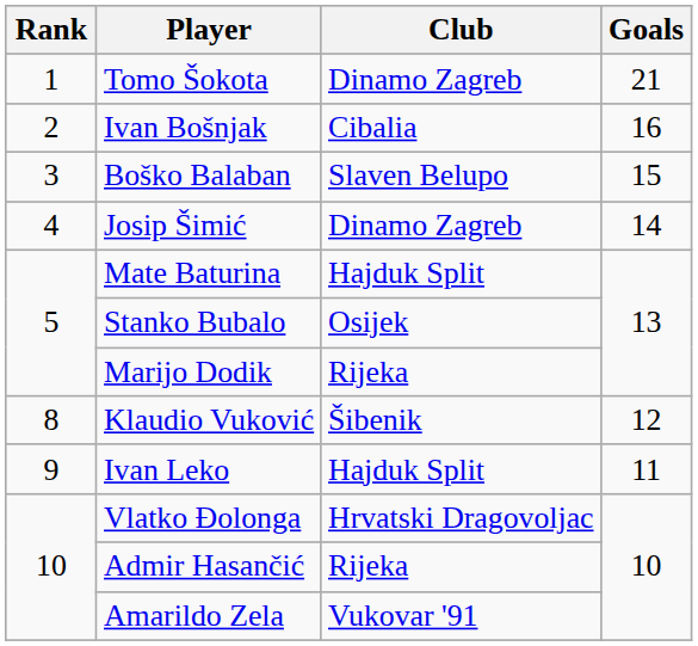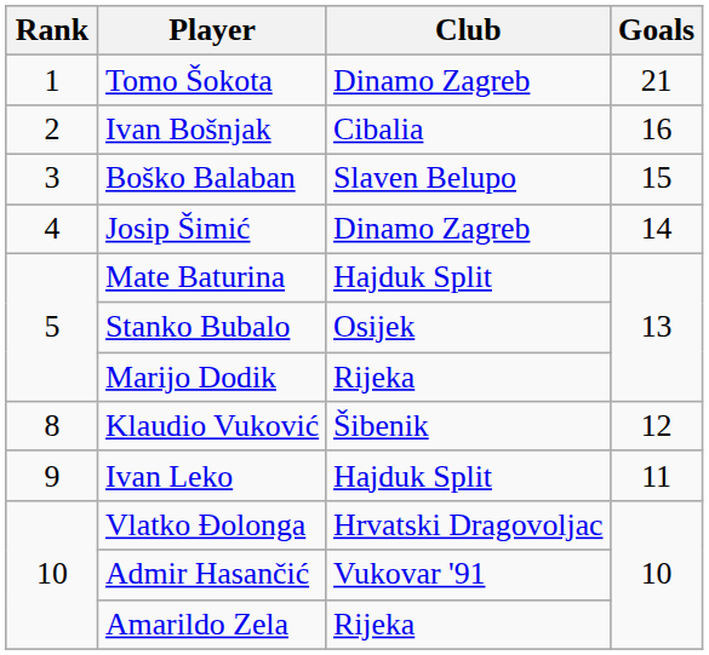 <table class="wikitable">
 <tr>
 <th width="40px">Rank</th>
 <th>Player</th>
 <th>Club</th>
 <th width="40px">Goals</th>
 </tr>
 <tr>
 <td align=center>1</td>
 <td> <a href='#'>Tomo Šokota</a></td>
 <td><a href='#'>Dinamo Zagreb</a></td>
 <td align=center>21</td>
 </tr>
 <tr>
 <td align=center>2</td>
 <td> <a href='#'>Ivan Bošnjak</a></td>
 <td><a href='#'>Cibalia</a></td>
 <td align=center>16</td>
 </tr>
 <tr>
 <td align=center>3</td>
 <td> <a href='#'>Boško Balaban</a></td>
 <td><a href='#'>Slaven Belupo</a></td>
 <td style="text-align:center;">15</td>
 </tr>
 <tr>
 <td align=center>4</td>
 <td> <a href='#'>Josip Šimić</a></td>
 <td><a href='#'>Dinamo Zagreb</a></td>
 <td align=center>14</td>
 </tr>
 <tr>
 <td rowspan=3 align=center>5</td>
 <td> <a href='#'>Mate Baturina</a></td>
 <td><a href='#'>Hajduk Split</a></td>
 <td rowspan=3 align=center>13</td>
 </tr>
 <tr>
 <td> <a href='#'>Stanko Bubalo</a></td>
 <td><a href='#'>Osijek</a></td>
 </tr>
 <tr>
 <td> <a href='#'>Marijo Dodik</a></td>
 <td><a href='#'>Rijeka</a></td>
 </tr>
 <tr>
 <td align=center>8</td>
 <td> <a href='#'>Klaudio Vuković</a></td>
 <td><a href='#'>Šibenik</a></td>
 <td align=center>12</td>
 </tr>
 <tr>
 <td align=center>9</td>
 <td> <a href='#'>Ivan Leko</a></td>
 <td><a href='#'>Hajduk Split</a></td>
 <td align=center>11</td>
 </tr>
 <tr>
 <td rowspan=3 align=center>10</td>
 <td> <a href='#'>Vlatko Đolonga</a></td>
 <td><a href='#'>Hrvatski Dragovoljac</a></td>
 <td rowspan=3 align=center>10</td>
 </tr>
 <tr>
 <td> <a href='#'>Admir Hasančić</a></td>
-<td><a href='#'>Rijeka</a></td>
+<td><a href='#'>Vukovar '91</a></td>
 </tr>
 <tr>
 <td> <a href='#'>Amarildo Zela</a></td>
-<td><a href='#'>Vukovar '91</a></td>
+<td><a href='#'>Rijeka</a></td>
 </tr>
 </table>
